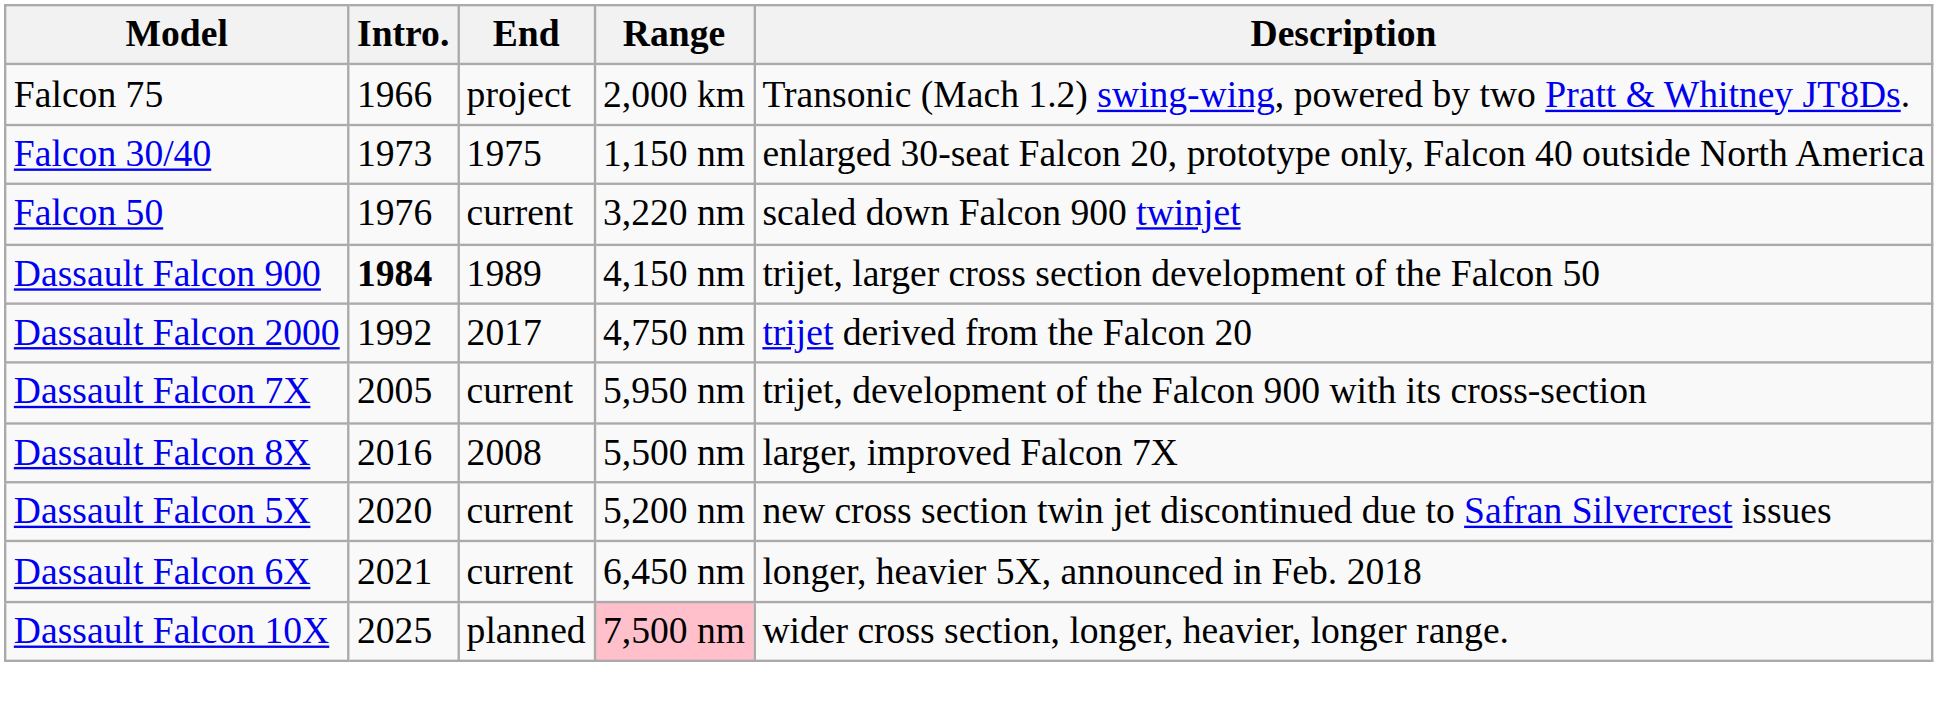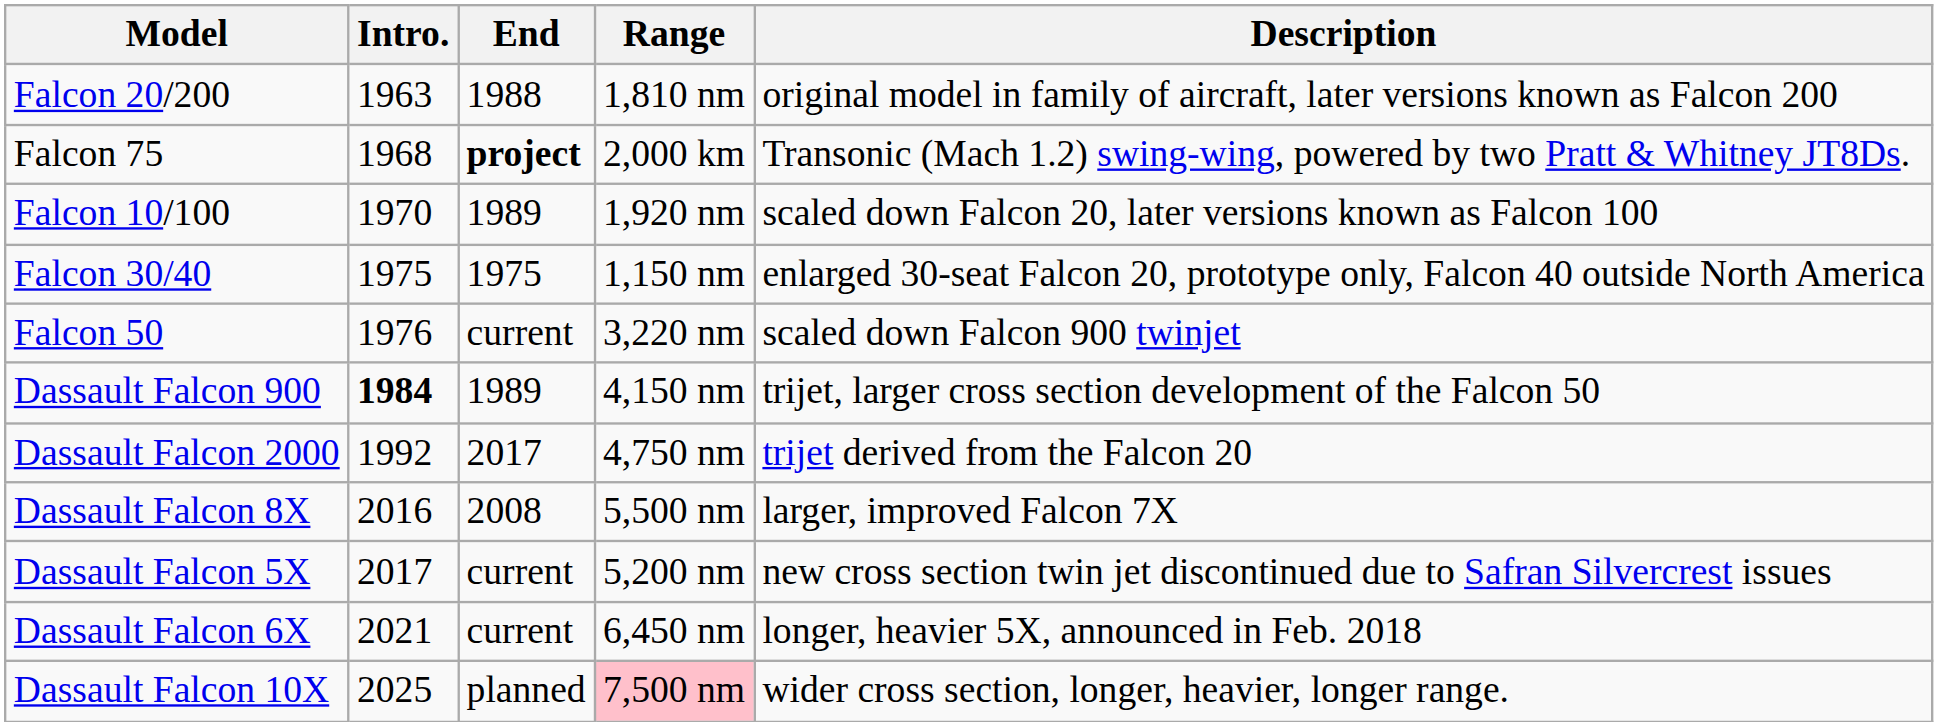 <table class="wikitable sortable">
 <tr>
 <th>Model</th>
 <th>Intro.</th>
 <th>End</th>
 <th>Range</th>
 <th>Description</th>
 </tr>
 <tr>
+<td><a href='#'>Falcon 20</a>/200</td>
+<td>1963</td>
+<td>1988</td>
+<td>1,810 nm</td>
+<td>original model in family of aircraft, later versions known as Falcon 200</td>
+</tr>
+<tr>
 <td>Falcon 75</td>
-<td>1966</td>
-<td>project</td>
+<td>1968</td>
+<td><strong>project</strong></td>
 <td>2,000 km</td>
 <td>Transonic (Mach 1.2) <a href='#'>swing-wing</a>, powered by two <a href='#'>Pratt & Whitney JT8Ds</a>. </td>
 </tr>
 <tr>
+<td><a href='#'>Falcon 10</a>/100</td>
+<td>1970</td>
+<td>1989</td>
+<td>1,920 nm</td>
+<td>scaled down Falcon 20, later versions known as Falcon 100</td>
+</tr>
+<tr>
 <td><a href='#'>Falcon 30/40</a></td>
-<td>1973</td>
+<td>1975</td>
 <td>1975</td>
 <td>1,150 nm</td>
 <td>enlarged 30-seat Falcon 20, prototype only, Falcon 40 outside North America</td>
 </tr>
 <tr>
 <td><a href='#'>Falcon 50</a></td>
 <td>1976</td>
 <td>current</td>
 <td>3,220 nm</td>
 <td>scaled down Falcon 900 <a href='#'>twinjet</a></td>
 </tr>
 <tr>
 <td><a href='#'>Dassault Falcon 900</a></td>
 <td><strong>1984</strong></td>
 <td>1989</td>
 <td>4,150 nm</td>
 <td>trijet, larger cross section development of the Falcon 50</td>
 </tr>
 <tr>
 <td><a href='#'>Dassault Falcon 2000</a></td>
 <td>1992</td>
 <td>2017</td>
 <td>4,750 nm</td>
 <td><a href='#'>trijet</a> derived from the Falcon 20</td>
 </tr>
 <tr>
-<td><a href='#'>Dassault Falcon 7X</a></td>
-<td>2005</td>
-<td>current</td>
-<td>5,950 nm</td>
-<td>trijet, development of the Falcon 900 with its cross-section</td>
-</tr>
-<tr>
 <td><a href='#'>Dassault Falcon 8X</a></td>
 <td>2016</td>
 <td>2008</td>
 <td>5,500 nm</td>
 <td>larger, improved Falcon 7X</td>
 </tr>
 <tr>
 <td><a href='#'>Dassault Falcon 5X</a></td>
-<td>2020</td>
+<td>2017</td>
 <td>current</td>
 <td>5,200 nm</td>
 <td>new cross section twin jet discontinued due to <a href='#'>Safran Silvercrest</a> issues</td>
 </tr>
 <tr>
 <td><a href='#'>Dassault Falcon 6X</a></td>
 <td>2021</td>
 <td>current</td>
 <td>6,450 nm</td>
 <td>longer, heavier 5X, announced in Feb. 2018</td>
 </tr>
 <tr>
 <td><a href='#'>Dassault Falcon 10X</a></td>
 <td>2025</td>
 <td>planned</td>
 <td style="background: pink;">7,500 nm</td>
 <td>wider cross section, longer, heavier, longer range.</td>
 </tr>
 </table>
